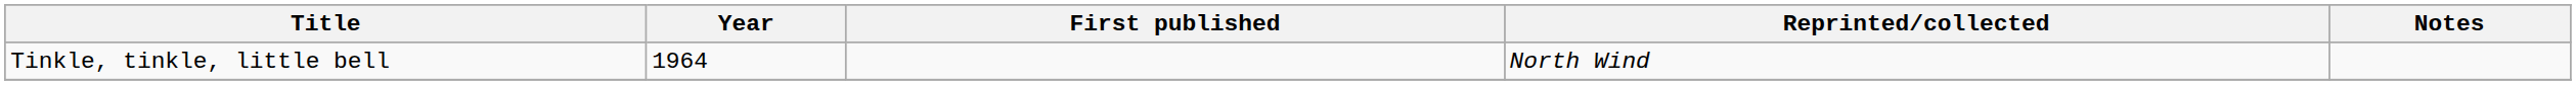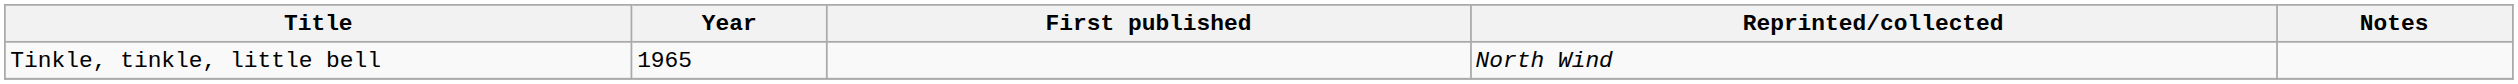 <table class='wikitable sortable' width='90%'>
 <tr>
 <th width=25%>Title</th>
 <th>Year</th>
 <th>First published</th>
 <th>Reprinted/collected</th>
 <th>Notes</th>
 </tr>
 <tr>
 <td>Tinkle, tinkle, little bell</td>
-<td>1964</td>
+<td>1965</td>
 <td></td>
 <td><em>North Wind</em></td>
 <td></td>
 </tr>
 <tr>
 </tr>
 </table>
